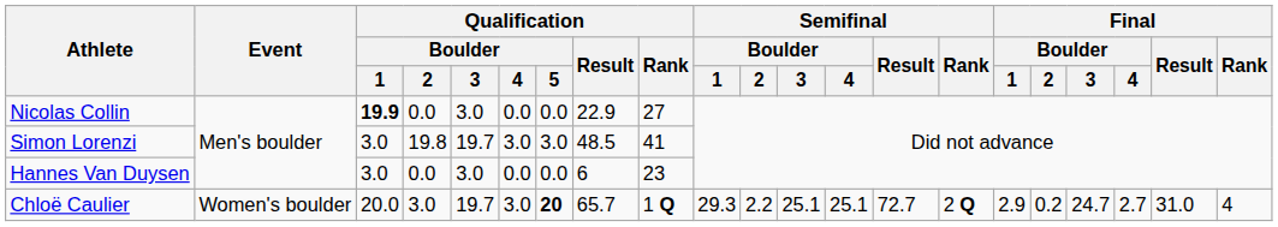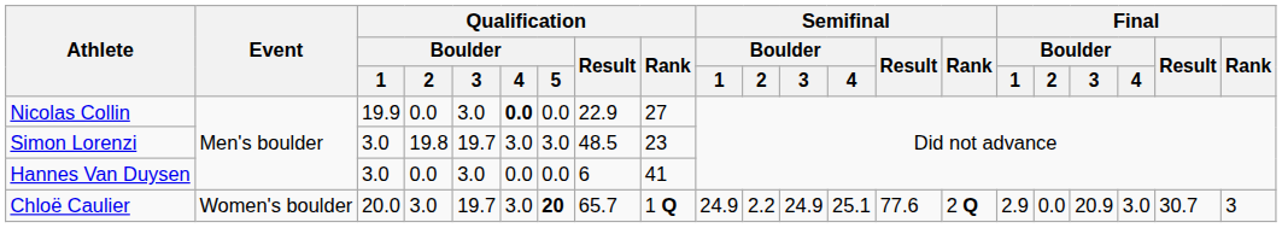 <table class=wikitable style=font-size:90% align=center>
 <tr>
 <th rowspan=3>Athlete</th>
 <th rowspan=3>Event</th>
 <th colspan=7>Qualification</th>
 <th colspan=6>Semifinal</th>
 <th colspan=6>Final</th>
 </tr>
 <tr style=font-size:95%>
 <th colspan=5>Boulder</th>
 <th rowspan=2>Result</th>
 <th rowspan=2>Rank</th>
 <th colspan=4>Boulder</th>
 <th rowspan=2>Result</th>
 <th rowspan=2>Rank</th>
 <th colspan=4>Boulder</th>
 <th rowspan=2>Result</th>
 <th rowspan=2>Rank</th>
 </tr>
 <tr style=font-size:95%>
 <th>1</th>
 <th>2</th>
 <th>3</th>
 <th>4</th>
 <th>5</th>
 <th>1</th>
 <th>2</th>
 <th>3</th>
 <th>4</th>
 <th>1</th>
 <th>2</th>
 <th>3</th>
 <th>4</th>
 </tr>
 <tr>
 <td align=left><a href='#'>Nicolas Collin</a></td>
 <td rowspan=3>Men's boulder</td>
-<td><strong>19.9</strong></td>
+<td>19.9</td>
 <td>0.0</td>
 <td>3.0</td>
-<td>0.0</td>
+<td><strong>0.0</strong></td>
 <td>0.0</td>
 <td>22.9</td>
 <td>27</td>
 <td rowspan=3 colspan=12 align=center>Did not advance</td>
 </tr>
 <tr>
 <td align=left><a href='#'>Simon Lorenzi</a></td>
 <td>3.0</td>
 <td>19.8</td>
 <td>19.7</td>
 <td>3.0</td>
 <td>3.0</td>
 <td>48.5</td>
-<td>41</td>
+<td>23</td>
 </tr>
 <tr>
 <td align=left><a href='#'>Hannes Van Duysen</a></td>
 <td>3.0</td>
 <td>0.0</td>
 <td>3.0</td>
 <td>0.0</td>
 <td>0.0</td>
 <td>6</td>
-<td>23</td>
+<td>41</td>
 </tr>
 <tr>
 <td align=left><a href='#'>Chloë Caulier</a></td>
 <td>Women's boulder</td>
 <td>20.0</td>
 <td>3.0</td>
 <td>19.7</td>
 <td>3.0</td>
 <td><strong>20</strong></td>
 <td>65.7</td>
 <td>1 <strong>Q</strong></td>
-<td>29.3</td>
+<td>24.9</td>
 <td>2.2</td>
+<td>24.9</td>
 <td>25.1</td>
-<td>25.1</td>
-<td>72.7</td>
+<td>77.6</td>
 <td>2 <strong>Q</strong></td>
 <td>2.9</td>
-<td>0.2</td>
-<td>24.7</td>
-<td>2.7</td>
-<td>31.0</td>
-<td>4</td>
+<td>0.0</td>
+<td>20.9</td>
+<td>3.0</td>
+<td>30.7</td>
+<td>3</td>
 </tr>
 </table>
